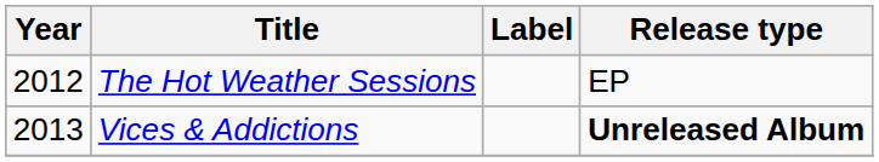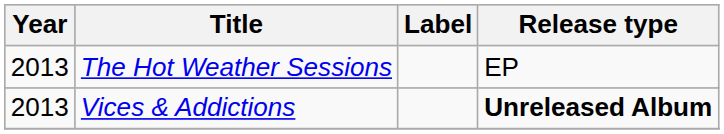 <table class="wikitable">
 <tr>
 <th>Year</th>
 <th>Title</th>
 <th>Label</th>
 <th>Release type</th>
 </tr>
 <tr>
-<td>2012</td>
+<td>2013</td>
 <td><em><a href='#'>The Hot Weather Sessions</a></em></td>
 <td></td>
 <td>EP</td>
 </tr>
 <tr>
 <td>2013</td>
 <td><em><a href='#'>Vices & Addictions</a></em></td>
 <td></td>
 <td><strong>Unreleased Album</strong></td>
 </tr>
 <tr>
 </tr>
 </table>
